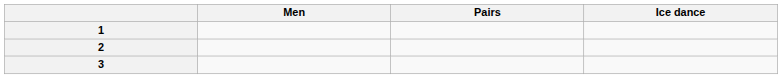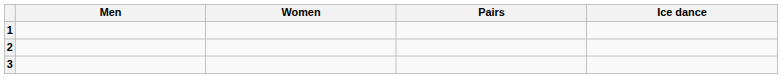 <table class="wikitable unsortable" style="text-align:left; width:90%">
 <tr>
 <th scope="col"></th>
 <th scope="col" style="width:25%">Men</th>
+<th scope="col" style="width:25%">Women</th>
 <th scope="col" style="width:25%">Pairs</th>
 <th scope="col" style="width:25%">Ice dance</th>
 </tr>
 <tr>
 <th scope="row">1</th>
+<td></td>
 <td></td>
 <td></td>
 <td></td>
 </tr>
 <tr>
 <th scope="row">2</th>
 <td></td>
 <td></td>
 <td></td>
+<td></td>
 </tr>
 <tr>
 <th scope="row">3</th>
 <td></td>
 <td></td>
 <td></td>
+<td></td>
 </tr>
 </table>
